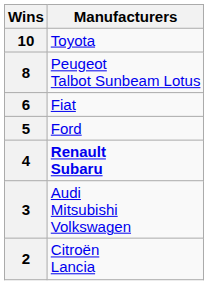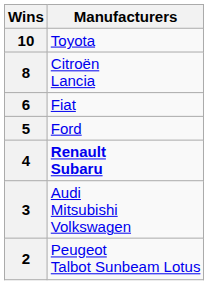 <table class="wikitable" style="font-size: 95%;">
 <tr>
 <th>Wins</th>
 <th>Manufacturers</th>
 </tr>
 <tr>
 <th rowspan="1">10</th>
 <td> <a href='#'>Toyota</a></td>
 </tr>
 <tr>
 <th rowspan="1">8</th>
-<td> <a href='#'>Peugeot</a><br> <a href='#'>Talbot Sunbeam Lotus</a></td>
+<td> <a href='#'>Citroën</a><br> <a href='#'>Lancia</a></td>
 </tr>
 <tr>
 <th>6</th>
 <td> <a href='#'>Fiat</a></td>
 </tr>
 <tr>
 <th>5</th>
 <td> <a href='#'>Ford</a></td>
 </tr>
 <tr>
 <th rowspan="1">4</th>
 <td><strong> <a href='#'>Renault</a><br> <a href='#'>Subaru</a></strong></td>
 </tr>
 <tr>
 <th rowspan="1">3</th>
 <td> <a href='#'>Audi</a><br> <a href='#'>Mitsubishi</a><br> <a href='#'>Volkswagen</a></td>
 </tr>
 <tr>
 <th rowspan="1">2</th>
-<td> <a href='#'>Citroën</a><br> <a href='#'>Lancia</a></td>
+<td> <a href='#'>Peugeot</a><br> <a href='#'>Talbot Sunbeam Lotus</a></td>
 </tr>
 </table>
